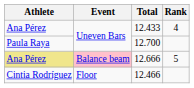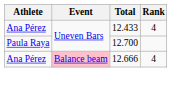 <table class="wikitable" style="font-size:90%">
 <tr>
 <th>Athlete</th>
 <th>Event</th>
 <th>Total</th>
 <th>Rank</th>
 </tr>
 <tr align=center>
 <td align=left><a href='#'>Ana Pérez</a></td>
 <td align=left rowspan=2><a href='#'>Uneven Bars</a></td>
 <td>12.433</td>
 <td>4</td>
 </tr>
 <tr align=center>
 <td align=left><a href='#'>Paula Raya</a></td>
 <td>12.700</td>
 <td></td>
 </tr>
 <tr align=center>
-<td align=left style="background: khaki;"><a href='#'>Ana Pérez</a></td>
+<td align=left><a href='#'>Ana Pérez</a></td>
 <td align=left style="background: pink;"><a href='#'>Balance beam</a></td>
 <td>12.666</td>
-<td>5</td>
-</tr>
-<tr align=center>
-<td align=left><a href='#'>Cintia Rodríguez</a></td>
-<td align=left><a href='#'>Floor</a></td>
-<td>12.466</td>
-<td></td>
+<td>4</td>
 </tr>
 </table>
